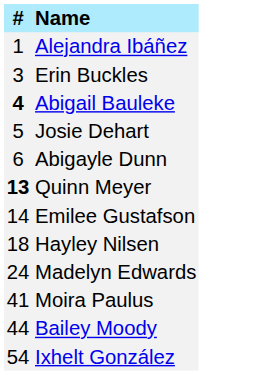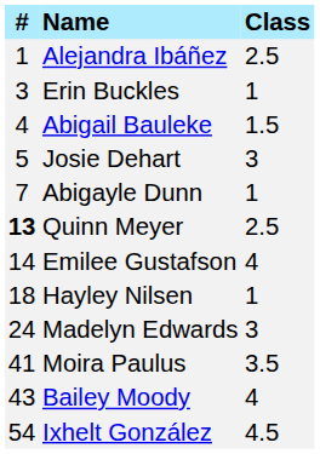 <table border=0 cellpadding=2 cellspacing=0  |- bgcolor=#F2F2F2 style="text-align:center; font-size:90%;">
 <tr bgcolor=#ADEBFD>
 <th>#</th>
 <th align=left>Name</th>
+<th align=left>Class</th>
 </tr>
 <tr>
 <td>1</td>
 <td align=left><a href='#'>Alejandra Ibáñez</a></td>
+<td align=left>2.5</td>
 </tr>
 <tr>
 <td>3</td>
 <td align=left>Erin Buckles</td>
+<td align=left>1</td>
 </tr>
 <tr>
-<td><strong>4</strong></td>
+<td>4</td>
 <td align=left><a href='#'>Abigail Bauleke</a></td>
+<td align=left>1.5</td>
 </tr>
 <tr>
 <td>5</td>
 <td align=left>Josie Dehart</td>
+<td align=left>3</td>
 </tr>
 <tr>
-<td>6</td>
+<td>7</td>
 <td align=left>Abigayle Dunn</td>
+<td align=left>1</td>
 </tr>
 <tr>
 <td><strong>13</strong></td>
 <td align=left>Quinn Meyer</td>
+<td align=left>2.5</td>
 </tr>
 <tr>
 <td>14</td>
 <td align=left>Emilee Gustafson</td>
+<td align=left>4</td>
 </tr>
 <tr>
 <td>18</td>
 <td align=left>Hayley Nilsen</td>
+<td align=left>1</td>
 </tr>
 <tr>
 <td>24</td>
 <td align=left>Madelyn Edwards</td>
+<td align=left>3</td>
 </tr>
 <tr>
 <td>41</td>
 <td align=left>Moira Paulus</td>
+<td align=left>3.5</td>
 </tr>
 <tr>
-<td>44</td>
+<td>43</td>
 <td align=left><a href='#'>Bailey Moody</a></td>
+<td align=left>4</td>
 </tr>
 <tr>
 <td>54</td>
 <td align=left><a href='#'>Ixhelt González</a></td>
+<td align=left>4.5</td>
 </tr>
 </table>
